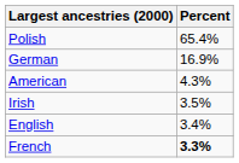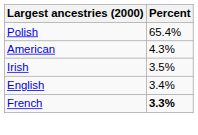 <table class="wikitable sortable collapsible" style="font-size: 90%;">
 <tr>
 <th>Largest ancestries (2000)  </th>
 <th>Percent</th>
 </tr>
 <tr>
 <td><a href='#'>Polish</a> </td>
 <td>65.4%</td>
-</tr>
-<tr>
-<td><a href='#'>German</a> </td>
-<td>16.9%</td>
 </tr>
 <tr>
 <td><a href='#'>American</a> </td>
 <td>4.3%</td>
 </tr>
 <tr>
 <td><a href='#'>Irish</a> </td>
 <td>3.5%</td>
 </tr>
 <tr>
 <td><a href='#'>English</a> </td>
 <td>3.4%</td>
 </tr>
 <tr>
 <td><a href='#'>French</a> </td>
 <td><strong>3.3%</strong></td>
 </tr>
 </table>
